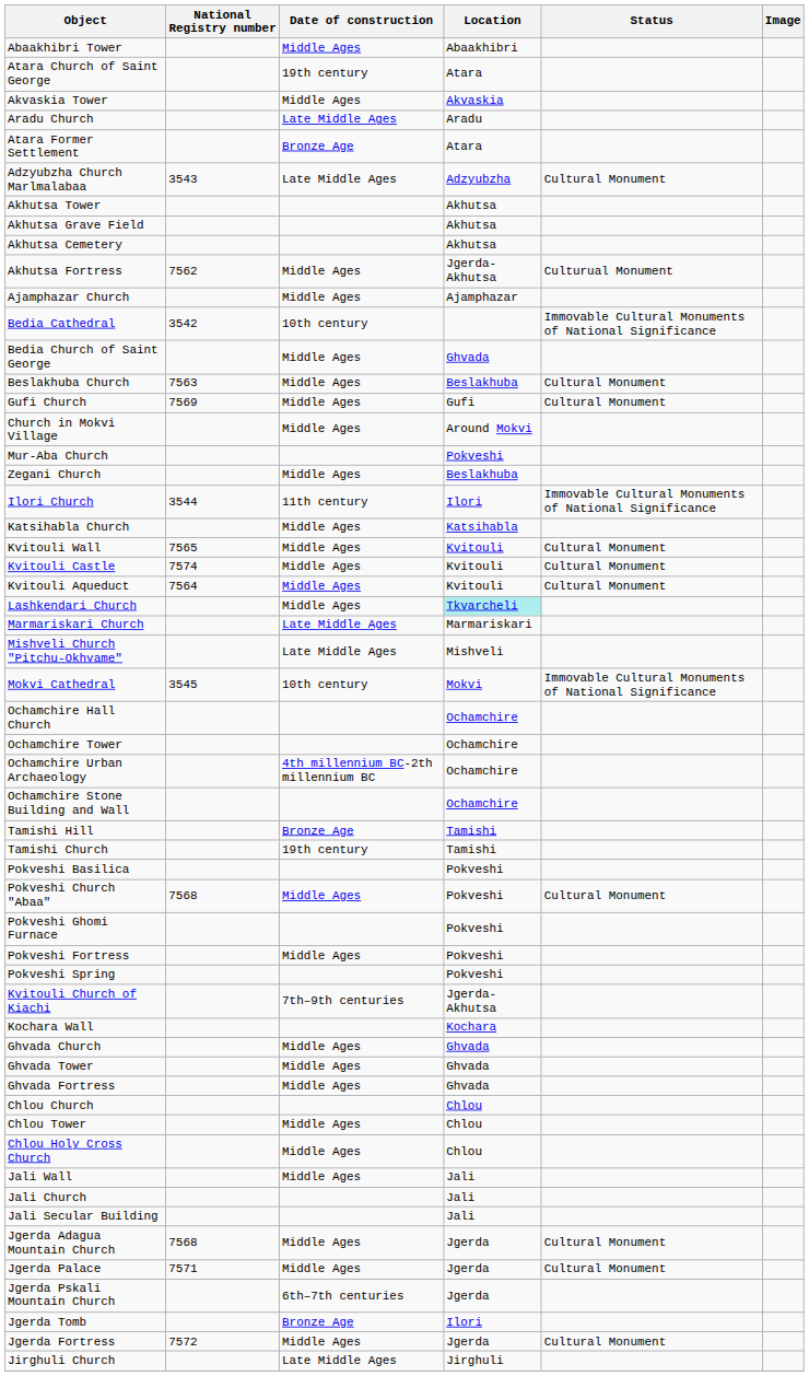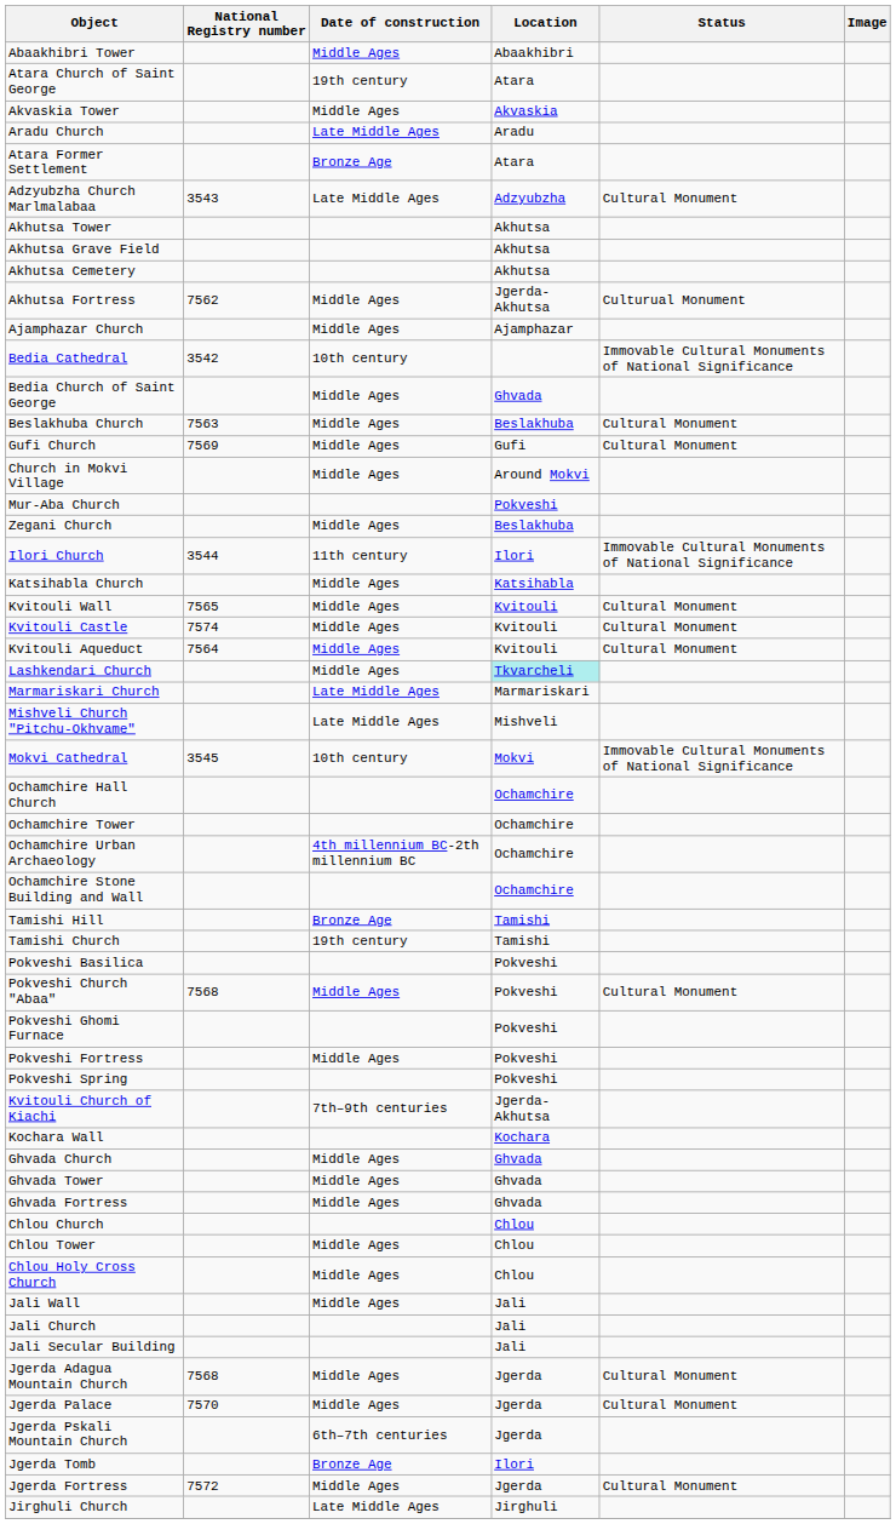 <table class="wikitable sortable">
 <tr>
 <th>Object</th>
 <th>National Registry number</th>
 <th>Date of construction</th>
 <th>Location</th>
 <th>Status</th>
 <th class=unsortable>Image</th>
 </tr>
 <tr>
 <td>Abaakhibri Tower</td>
 <td></td>
 <td><a href='#'>Middle Ages</a></td>
 <td>Abaakhibri</td>
 <td></td>
 <td></td>
 </tr>
 <tr>
 <td>Atara Church of Saint George</td>
 <td></td>
 <td>19th century</td>
 <td>Atara</td>
 <td></td>
 <td></td>
 </tr>
 <tr>
 <td>Akvaskia Tower</td>
 <td></td>
 <td>Middle Ages</td>
 <td><a href='#'>Akvaskia</a></td>
 <td></td>
 <td></td>
 </tr>
 <tr>
 <td>Aradu Church</td>
 <td></td>
 <td><a href='#'>Late Middle Ages</a></td>
 <td>Aradu</td>
 <td></td>
 <td></td>
 </tr>
 <tr>
 <td>Atara Former Settlement</td>
 <td></td>
 <td><a href='#'>Bronze Age</a></td>
 <td>Atara</td>
 <td></td>
 <td></td>
 </tr>
 <tr>
 <td>Adzyubzha Church Marlmalabaa</td>
 <td>3543</td>
 <td>Late Middle Ages</td>
 <td><a href='#'>Adzyubzha</a></td>
 <td>Cultural Monument</td>
 <td></td>
 </tr>
 <tr>
 <td>Akhutsa Tower</td>
 <td></td>
 <td></td>
 <td>Akhutsa</td>
 <td></td>
 <td></td>
 </tr>
 <tr>
 <td>Akhutsa Grave Field</td>
 <td></td>
 <td></td>
 <td>Akhutsa</td>
 <td></td>
 <td></td>
 </tr>
 <tr>
 <td>Akhutsa Cemetery</td>
 <td></td>
 <td></td>
 <td>Akhutsa</td>
 <td></td>
 <td></td>
 </tr>
 <tr>
 <td>Akhutsa Fortress</td>
 <td>7562</td>
 <td>Middle Ages</td>
 <td>Jgerda-Akhutsa</td>
 <td>Culturual Monument</td>
 <td></td>
 </tr>
 <tr>
 <td>Ajamphazar Church</td>
 <td></td>
 <td>Middle Ages</td>
 <td>Ajamphazar</td>
 <td></td>
 <td></td>
 </tr>
 <tr>
 <td><a href='#'>Bedia Cathedral</a></td>
 <td>3542</td>
 <td>10th century</td>
 <td></td>
 <td>Immovable Cultural Monuments of National Significance</td>
 <td></td>
 </tr>
 <tr>
 <td>Bedia Church of Saint George</td>
 <td></td>
 <td>Middle Ages</td>
 <td><a href='#'>Ghvada</a></td>
 <td></td>
 <td></td>
 </tr>
 <tr>
 <td>Beslakhuba Church</td>
 <td>7563</td>
 <td>Middle Ages</td>
 <td><a href='#'>Beslakhuba</a></td>
 <td>Cultural Monument</td>
 <td></td>
 </tr>
 <tr>
 <td>Gufi Church</td>
 <td>7569</td>
 <td>Middle Ages</td>
 <td>Gufi</td>
 <td>Cultural Monument</td>
 <td></td>
 </tr>
 <tr>
 <td>Church in Mokvi Village</td>
 <td></td>
 <td>Middle Ages</td>
 <td>Around <a href='#'>Mokvi</a></td>
 <td></td>
 <td></td>
 </tr>
 <tr>
 <td>Mur-Aba Church</td>
 <td></td>
 <td></td>
 <td><a href='#'>Pokveshi</a></td>
 <td></td>
 <td></td>
 </tr>
 <tr>
 <td>Zegani Church</td>
 <td></td>
 <td>Middle Ages</td>
 <td><a href='#'>Beslakhuba</a></td>
 <td></td>
 <td></td>
 </tr>
 <tr>
 <td><a href='#'>Ilori Church</a></td>
 <td>3544</td>
 <td>11th century</td>
 <td><a href='#'>Ilori</a></td>
 <td>Immovable Cultural Monuments of National Significance</td>
 <td></td>
 </tr>
 <tr>
 <td>Katsihabla Church</td>
 <td></td>
 <td>Middle Ages</td>
 <td><a href='#'>Katsihabla</a></td>
 <td></td>
 <td></td>
 </tr>
 <tr>
 <td>Kvitouli Wall</td>
 <td>7565</td>
 <td>Middle Ages</td>
 <td><a href='#'>Kvitouli</a></td>
 <td>Cultural Monument</td>
 <td></td>
 </tr>
 <tr>
 <td><a href='#'>Kvitouli Castle</a></td>
 <td>7574</td>
 <td>Middle Ages</td>
 <td>Kvitouli</td>
 <td>Cultural Monument</td>
 <td></td>
 </tr>
 <tr>
 <td>Kvitouli Aqueduct</td>
 <td>7564</td>
 <td><a href='#'>Middle Ages</a></td>
 <td>Kvitouli</td>
 <td>Cultural Monument</td>
 <td></td>
 </tr>
 <tr>
 <td><a href='#'>Lashkendari Church</a></td>
 <td></td>
 <td>Middle Ages</td>
 <td style="background: paleturquoise;"><a href='#'>Tkvarcheli</a></td>
 <td></td>
 <td></td>
 </tr>
 <tr>
 <td><a href='#'>Marmariskari Church</a></td>
 <td></td>
 <td><a href='#'>Late Middle Ages</a></td>
 <td>Marmariskari</td>
 <td></td>
 <td></td>
 </tr>
 <tr>
 <td><a href='#'>Mishveli Church "Pitchu-Okhvame"</a></td>
 <td></td>
 <td>Late Middle Ages</td>
 <td>Mishveli</td>
 <td></td>
 <td></td>
 </tr>
 <tr>
 <td><a href='#'>Mokvi Cathedral</a></td>
 <td>3545</td>
 <td>10th century</td>
 <td><a href='#'>Mokvi</a></td>
 <td>Immovable Cultural Monuments of National Significance</td>
 <td></td>
 </tr>
 <tr>
 <td>Ochamchire Hall Church</td>
 <td></td>
 <td></td>
 <td><a href='#'>Ochamchire</a></td>
 <td></td>
 <td></td>
 </tr>
 <tr>
 <td>Ochamchire Tower</td>
 <td></td>
 <td></td>
 <td>Ochamchire</td>
 <td></td>
 <td></td>
 </tr>
 <tr>
 <td>Ochamchire Urban Archaeology</td>
 <td></td>
 <td><a href='#'>4th millennium BC</a>-2th millennium BC</td>
 <td>Ochamchire</td>
 <td></td>
 <td></td>
 </tr>
 <tr>
 <td>Ochamchire Stone Building and Wall</td>
 <td></td>
 <td></td>
 <td><a href='#'>Ochamchire</a></td>
 <td></td>
 <td></td>
 </tr>
 <tr>
 <td>Tamishi Hill</td>
 <td></td>
 <td><a href='#'>Bronze Age</a></td>
 <td><a href='#'>Tamishi</a></td>
 <td></td>
 <td></td>
 </tr>
 <tr>
 <td>Tamishi Church</td>
 <td></td>
 <td>19th century</td>
 <td>Tamishi</td>
 <td></td>
 <td></td>
 </tr>
 <tr>
 <td>Pokveshi Basilica</td>
 <td></td>
 <td></td>
 <td>Pokveshi</td>
 <td></td>
 <td></td>
 </tr>
 <tr>
 <td>Pokveshi Church "Abaa"</td>
 <td>7568</td>
 <td><a href='#'>Middle Ages</a></td>
 <td>Pokveshi</td>
 <td>Cultural Monument</td>
 <td></td>
 </tr>
 <tr>
 <td>Pokveshi Ghomi Furnace</td>
 <td></td>
 <td></td>
 <td>Pokveshi</td>
 <td></td>
 <td></td>
 </tr>
 <tr>
 <td>Pokveshi Fortress</td>
 <td></td>
 <td>Middle Ages</td>
 <td>Pokveshi</td>
 <td></td>
 <td></td>
 </tr>
 <tr>
 <td>Pokveshi Spring</td>
 <td></td>
 <td></td>
 <td>Pokveshi</td>
 <td></td>
 <td></td>
 </tr>
 <tr>
 <td><a href='#'>Kvitouli Church of Kiachi</a></td>
 <td></td>
 <td>7th–9th centuries</td>
 <td>Jgerda-Akhutsa</td>
 <td></td>
 <td></td>
 </tr>
 <tr>
 <td>Kochara Wall</td>
 <td></td>
 <td></td>
 <td><a href='#'>Kochara</a></td>
 <td></td>
 <td></td>
 </tr>
 <tr>
 <td>Ghvada Church</td>
 <td></td>
 <td>Middle Ages</td>
 <td><a href='#'>Ghvada</a></td>
 <td></td>
 <td></td>
 </tr>
 <tr>
 <td>Ghvada Tower</td>
 <td></td>
 <td>Middle Ages</td>
 <td>Ghvada</td>
 <td></td>
 <td></td>
 </tr>
 <tr>
 <td>Ghvada Fortress</td>
 <td></td>
 <td>Middle Ages</td>
 <td>Ghvada</td>
 <td></td>
 <td></td>
 </tr>
 <tr>
 <td>Chlou Church</td>
 <td></td>
 <td></td>
 <td><a href='#'>Chlou</a></td>
 <td></td>
 <td></td>
 </tr>
 <tr>
 <td>Chlou Tower</td>
 <td></td>
 <td>Middle Ages</td>
 <td>Chlou</td>
 <td></td>
 <td></td>
 </tr>
 <tr>
 <td><a href='#'>Chlou Holy Cross Church</a></td>
 <td></td>
 <td>Middle Ages</td>
 <td>Chlou</td>
 <td></td>
 <td></td>
 </tr>
 <tr>
 <td>Jali Wall</td>
 <td></td>
 <td>Middle Ages</td>
 <td>Jali</td>
 <td></td>
 <td></td>
 </tr>
 <tr>
 <td>Jali Church</td>
 <td></td>
 <td></td>
 <td>Jali</td>
 <td></td>
 <td></td>
 </tr>
 <tr>
 <td>Jali Secular Building</td>
 <td></td>
 <td></td>
 <td>Jali</td>
 <td></td>
 <td></td>
 </tr>
 <tr>
 <td>Jgerda Adagua Mountain Church</td>
 <td>7568</td>
 <td>Middle Ages</td>
 <td>Jgerda</td>
 <td>Cultural Monument</td>
 <td></td>
 </tr>
 <tr>
 <td>Jgerda Palace</td>
-<td>7571</td>
+<td>7570</td>
 <td>Middle Ages</td>
 <td>Jgerda</td>
 <td>Cultural Monument</td>
 <td></td>
 </tr>
 <tr>
 <td>Jgerda Pskali Mountain Church</td>
 <td></td>
 <td>6th–7th centuries</td>
 <td>Jgerda</td>
 <td></td>
 <td></td>
 </tr>
 <tr>
 <td>Jgerda Tomb</td>
 <td></td>
 <td><a href='#'>Bronze Age</a></td>
 <td><a href='#'>Ilori</a></td>
 <td></td>
 <td></td>
 </tr>
 <tr>
 <td>Jgerda Fortress</td>
 <td>7572</td>
 <td>Middle Ages</td>
 <td>Jgerda</td>
 <td>Cultural Monument</td>
 <td></td>
 </tr>
 <tr>
 <td>Jirghuli Church</td>
 <td></td>
 <td>Late Middle Ages</td>
 <td>Jirghuli</td>
 <td></td>
 <td></td>
 </tr>
 <tr>
 </tr>
 </table>
